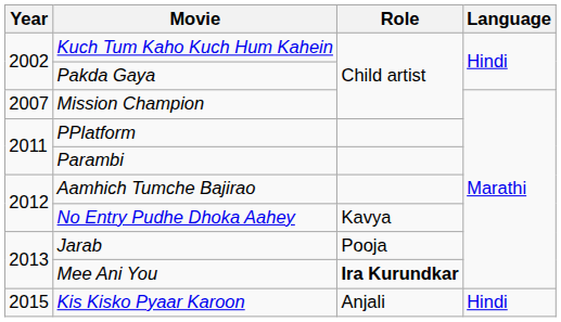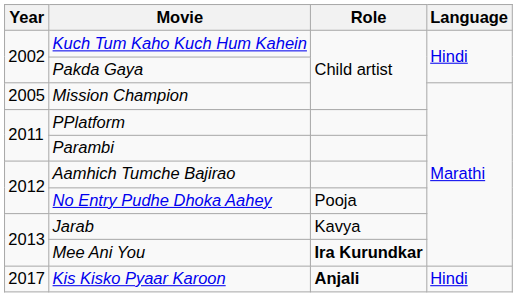 <table class="wikitable Sortable">
 <tr>
 <th>Year</th>
 <th>Movie</th>
 <th>Role</th>
 <th>Language</th>
 </tr>
 <tr>
 <td rowspan="2">2002</td>
 <td><em><a href='#'>Kuch Tum Kaho Kuch Hum Kahein</a></em></td>
 <td rowspan="3">Child artist</td>
 <td rowspan="2"><a href='#'>Hindi</a></td>
 </tr>
 <tr>
 <td><em>Pakda Gaya</em></td>
 </tr>
 <tr>
-<td>2007</td>
+<td>2005</td>
 <td><em>Mission Champion</em></td>
 <td rowspan="7"><a href='#'>Marathi</a></td>
 </tr>
 <tr>
 <td rowspan="2">2011</td>
 <td><em>PPlatform</em></td>
 <td></td>
 </tr>
 <tr>
 <td><em>Parambi</em></td>
 <td></td>
 </tr>
 <tr>
 <td rowspan="2">2012</td>
 <td><em>Aamhich Tumche Bajirao</em></td>
 <td></td>
 </tr>
 <tr>
 <td><em><a href='#'>No Entry Pudhe Dhoka Aahey</a></em></td>
-<td>Kavya</td>
+<td>Pooja</td>
 </tr>
 <tr>
 <td rowspan="2">2013</td>
 <td><em>Jarab</em></td>
-<td>Pooja</td>
+<td>Kavya</td>
 </tr>
 <tr>
 <td><em>Mee Ani You</em></td>
 <td><strong>Ira Kurundkar</strong></td>
 </tr>
 <tr>
-<td>2015</td>
+<td>2017</td>
 <td><em><a href='#'>Kis Kisko Pyaar Karoon</a></em></td>
-<td>Anjali</td>
+<td><strong>Anjali</strong></td>
 <td><a href='#'>Hindi</a></td>
 </tr>
 </table>
